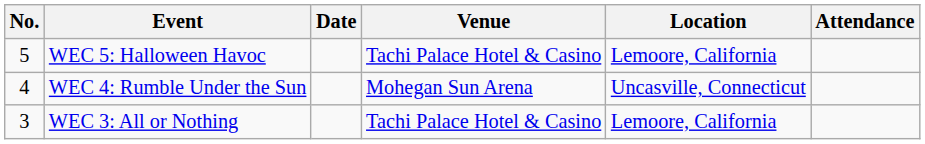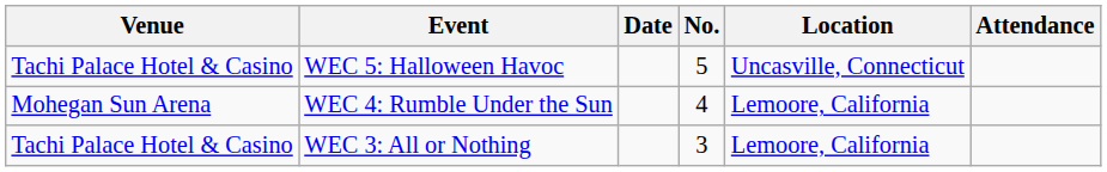 <table class="sortable wikitable succession-box" style="font-size:90%;">
 <tr>
-<th>No.</th>
+<th>Venue</th>
 <th>Event</th>
 <th>Date</th>
-<th>Venue</th>
+<th>No.</th>
 <th>Location</th>
 <th>Attendance</th>
 </tr>
 <tr>
-<td align=center>5</td>
+<td><a href='#'>Tachi Palace Hotel & Casino</a></td>
 <td><a href='#'>WEC 5: Halloween Havoc</a></td>
 <td></td>
-<td><a href='#'>Tachi Palace Hotel & Casino</a></td>
+<td align=center>5</td>
+<td><a href='#'>Uncasville, Connecticut</a></td>
+<td></td>
+</tr>
+<tr>
+<td><a href='#'>Mohegan Sun Arena</a></td>
+<td><a href='#'> WEC 4: Rumble Under the Sun</a></td>
+<td></td>
+<td align=center>4</td>
 <td><a href='#'>Lemoore, California</a></td>
 <td></td>
 </tr>
 <tr>
-<td align=center>4</td>
-<td><a href='#'> WEC 4: Rumble Under the Sun</a></td>
-<td></td>
-<td><a href='#'>Mohegan Sun Arena</a></td>
-<td><a href='#'>Uncasville, Connecticut</a></td>
-<td></td>
-</tr>
-<tr>
-<td align=center>3</td>
+<td><a href='#'>Tachi Palace Hotel & Casino</a></td>
 <td><a href='#'> WEC 3: All or Nothing</a></td>
 <td></td>
-<td><a href='#'>Tachi Palace Hotel & Casino</a></td>
+<td align=center>3</td>
 <td><a href='#'>Lemoore, California</a></td>
 <td></td>
 </tr>
 </table>
